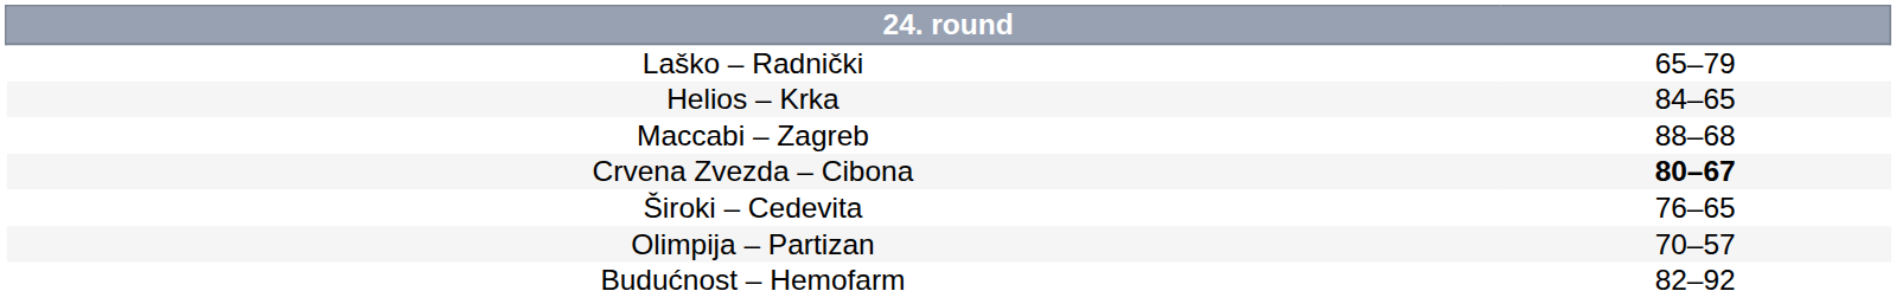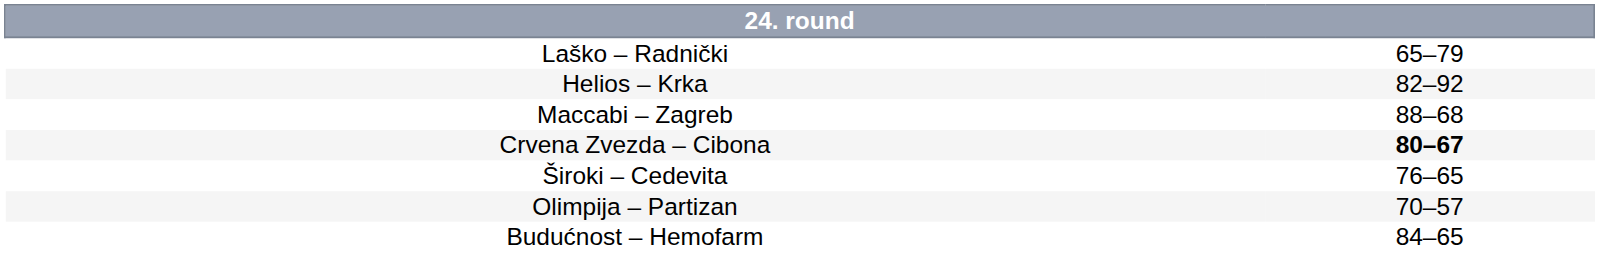 <table border=0 cellspacing=0 cellpadding=1em style="font-size: 85%; border-collapse: collapse;" width=100%>
 <tr>
 <td colspan=5 bgcolor=#98A1B2 style="border:1px solid #7A8392; text-align:center; color:#FFFFFF;"><strong>24. round</strong></td>
 </tr>
 <tr style="text-align:center; background:#FFFFFF">
 <td>Laško – Radnički</td>
 <td>65–79</td>
 </tr>
 <tr align=center bgcolor=#f5f5f5>
 <td>Helios – Krka</td>
-<td>84–65</td>
+<td>82–92</td>
 </tr>
 <tr style="text-align:center; background:#FFFFFF">
 <td>Maccabi – Zagreb</td>
 <td>88–68</td>
 </tr>
 <tr align=center bgcolor=#f5f5f5>
 <td>Crvena Zvezda – Cibona</td>
 <td><strong>80–67</strong></td>
 </tr>
 <tr style="text-align:center; background:#FFFFFF">
 <td>Široki – Cedevita</td>
 <td>76–65</td>
 </tr>
 <tr align=center bgcolor=#f5f5f5>
 <td>Olimpija – Partizan</td>
 <td>70–57</td>
 </tr>
 <tr style="text-align:center; background:#FFFFFF">
 <td>Budućnost – Hemofarm</td>
-<td>82–92</td>
+<td>84–65</td>
 </tr>
 </table>
